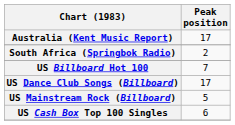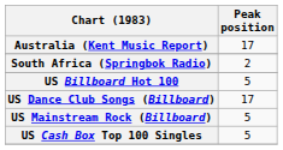 <table class="wikitable sortable plainrowheaders" style="text-align:center">
 <tr>
 <th scope="col">Chart (1983)</th>
 <th scope="col">Peak<br>position</th>
 </tr>
 <tr>
 <th scope="row">Australia (<a href='#'>Kent Music Report</a>)</th>
 <td>17</td>
 </tr>
 <tr>
 </tr>
 <tr>
 </tr>
 <tr>
 <th scope="row">South Africa (<a href='#'>Springbok Radio</a>)</th>
 <td>2</td>
 </tr>
 <tr>
 </tr>
 <tr>
 </tr>
 <tr>
 <th scope="row">US <a href='#'><em>Billboard</em> Hot 100</a></th>
-<td>7</td>
+<td>5</td>
 </tr>
 <tr>
 <th scope="row">US <a href='#'>Dance Club Songs</a> (<em><a href='#'>Billboard</a></em>)</th>
 <td>17</td>
 </tr>
 <tr>
 <th scope="row">US <a href='#'>Mainstream Rock</a> (<em><a href='#'>Billboard</a></em>)</th>
 <td>5</td>
 </tr>
 <tr>
 <th scope="row">US <em><a href='#'>Cash Box</a></em> Top 100 Singles</th>
-<td>6</td>
+<td>5</td>
 </tr>
 <tr>
 </tr>
 </table>
